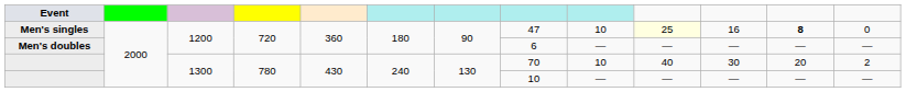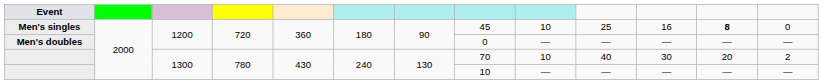 <table class="wikitable" style="font-size:90%;text-align:center">
 <tr>
 <td style="width:130px; background:#dfe2e9;"><strong>Event</strong></td>
 <td style="width:80px; background:lime;"><strong></strong></td>
 <td style="width:85px; background:thistle;"></td>
 <td style="width:85px; background:#ff0;"></td>
 <td style="width:85px; background:#ffebcd;"></td>
 <td style="width:85px; background:#afeeee;"></td>
 <td style="width:85px; background:#afeeee;"></td>
 <td style="width:85px; background:#afeeee;"></td>
 <td style="width:85px; background:#afeeee;"></td>
 <td style="width:85px;"></td>
 <td style="width:85px;"></td>
 <td style="width:85px;"></td>
 <td style="width:85px;"></td>
 </tr>
 <tr>
 <th style="background:#ededed;">Men's singles</th>
 <td rowspan="4">2000</td>
 <td rowspan="2">1200</td>
 <td rowspan="2">720</td>
 <td rowspan="2">360</td>
 <td rowspan="2">180</td>
 <td rowspan="2">90</td>
-<td>47</td>
+<td>45</td>
 <td>10</td>
-<td style="background: lightyellow;">25</td>
+<td>25</td>
 <td>16</td>
 <td><strong>8</strong></td>
 <td>0</td>
 </tr>
 <tr>
 <th style="background:#ededed;">Men's doubles</th>
-<td>6</td>
+<td>0</td>
 <td>—</td>
 <td>—</td>
 <td>—</td>
 <td>—</td>
 <td>—</td>
 </tr>
 <tr>
 <th style="background:#ededed;"></th>
 <td rowspan="2">1300</td>
 <td rowspan="2">780</td>
 <td rowspan="2">430</td>
 <td rowspan="2">240</td>
 <td rowspan="2">130</td>
 <td>70</td>
 <td>10</td>
 <td>40</td>
 <td>30</td>
 <td>20</td>
 <td>2</td>
 </tr>
 <tr>
 <th style="background:#ededed;"></th>
 <td>10</td>
 <td>—</td>
 <td>—</td>
 <td>—</td>
 <td>—</td>
 <td>—</td>
 </tr>
 </table>
